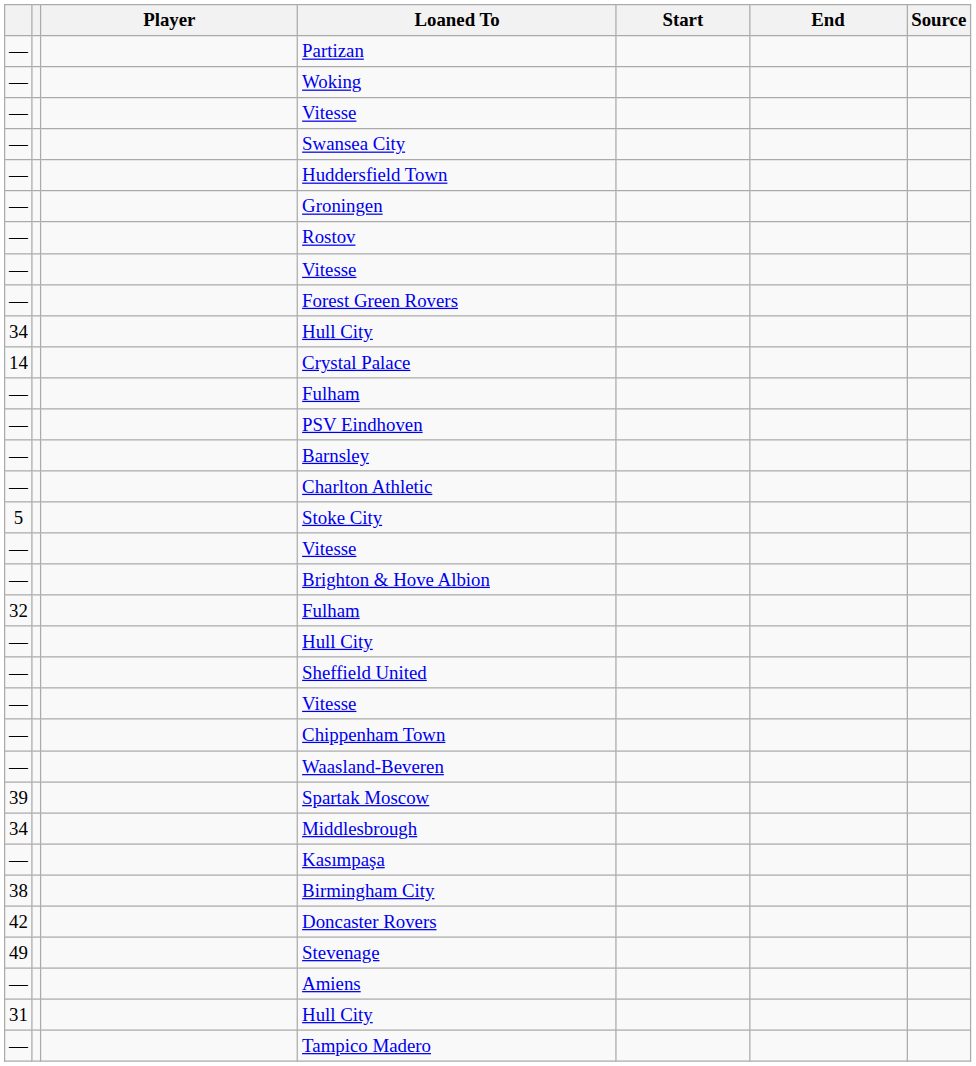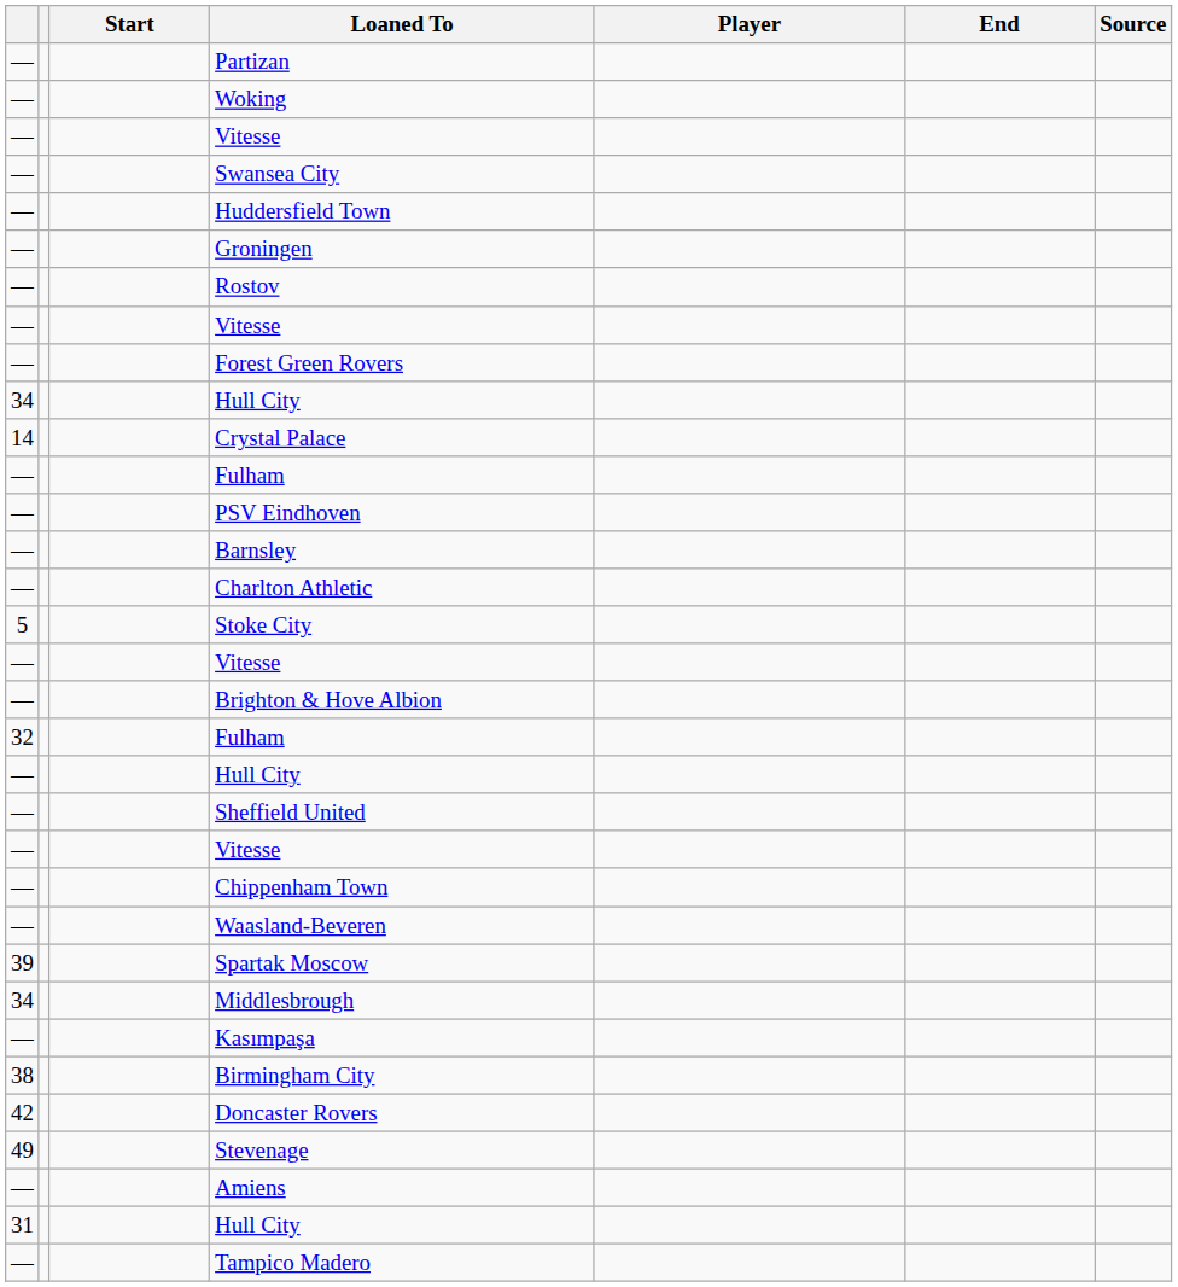 <table class="wikitable plainrowheaders sortable" style="font-size:95%">
 <tr>
 <th></th>
 <th></th>
+<th scope="col" style="width:100px;">Start</th>
+<th scope="col" style="width:250px;">Loaned To</th>
 <th scope="col" style="width:200px;">Player</th>
-<th scope="col" style="width:250px;">Loaned To</th>
-<th scope="col" style="width:100px;">Start</th>
 <th scope="col" style="width:120px;">End</th>
 <th>Source</th>
 </tr>
 <tr>
 <td align=center>—</td>
 <td align=center></td>
+<td align=center></td>
+<td> <a href='#'>Partizan</a></td>
 <td></td>
-<td> <a href='#'>Partizan</a></td>
-<td align=center></td>
 <td align=center></td>
 <td align=center></td>
 </tr>
 <tr>
 <td align=center>—</td>
 <td align=center></td>
+<td align=center></td>
+<td> <a href='#'>Woking</a></td>
 <td></td>
-<td> <a href='#'>Woking</a></td>
-<td align=center></td>
 <td align=center></td>
 <td align=center></td>
 </tr>
 <tr>
 <td align=center>—</td>
 <td align=center></td>
+<td align=center></td>
+<td> <a href='#'>Vitesse</a></td>
 <td></td>
-<td> <a href='#'>Vitesse</a></td>
-<td align=center></td>
 <td align=center></td>
 <td align=center></td>
 </tr>
 <tr>
 <td align=center>—</td>
 <td align=center></td>
+<td align=center></td>
+<td> <a href='#'>Swansea City</a></td>
 <td></td>
-<td> <a href='#'>Swansea City</a></td>
-<td align=center></td>
 <td align=center></td>
 <td align=center></td>
 </tr>
 <tr>
 <td align=center>—</td>
 <td align=center></td>
+<td align=center></td>
+<td> <a href='#'>Huddersfield Town</a></td>
 <td></td>
-<td> <a href='#'>Huddersfield Town</a></td>
-<td align=center></td>
 <td align=center> </td>
 <td align=center></td>
 </tr>
 <tr>
 <td align=center>—</td>
 <td align=center></td>
+<td align=center></td>
+<td> <a href='#'>Groningen</a></td>
 <td></td>
-<td> <a href='#'>Groningen</a></td>
-<td align=center></td>
 <td align=center> </td>
 <td align=center></td>
 </tr>
 <tr>
 <td align=center>—</td>
 <td align=center></td>
+<td align=center></td>
+<td> <a href='#'>Rostov</a></td>
 <td></td>
-<td> <a href='#'>Rostov</a></td>
-<td align=center></td>
 <td align=center> </td>
 <td align=center></td>
 </tr>
 <tr>
 <td align=center>—</td>
 <td align=center></td>
+<td align=center></td>
+<td> <a href='#'>Vitesse</a></td>
 <td></td>
-<td> <a href='#'>Vitesse</a></td>
-<td align=center></td>
 <td align=center> </td>
 <td align=center></td>
 </tr>
 <tr>
 <td align=center>—</td>
 <td align=center></td>
+<td align=center></td>
+<td> <a href='#'>Forest Green Rovers</a></td>
 <td></td>
-<td> <a href='#'>Forest Green Rovers</a></td>
-<td align=center></td>
 <td align=center></td>
 <td align=center></td>
 </tr>
 <tr>
 <td align=center>34</td>
 <td align=center></td>
+<td align=center></td>
+<td> <a href='#'>Hull City</a></td>
 <td></td>
-<td> <a href='#'>Hull City</a></td>
-<td align=center></td>
 <td align=center></td>
 <td align=center></td>
 </tr>
 <tr>
 <td align=center>14</td>
 <td align=center></td>
+<td align=center></td>
+<td> <a href='#'>Crystal Palace</a></td>
 <td></td>
-<td> <a href='#'>Crystal Palace</a></td>
-<td align=center></td>
 <td align=center></td>
 <td align=center></td>
 </tr>
 <tr>
 <td align=center>—</td>
 <td align=center></td>
+<td align=center></td>
+<td> <a href='#'>Fulham</a></td>
 <td></td>
-<td> <a href='#'>Fulham</a></td>
-<td align=center></td>
 <td align=center></td>
 <td align=center></td>
 </tr>
 <tr>
 <td align=center>—</td>
 <td align=center></td>
+<td align=center></td>
+<td> <a href='#'>PSV Eindhoven</a></td>
 <td></td>
-<td> <a href='#'>PSV Eindhoven</a></td>
-<td align=center></td>
 <td align=center></td>
 <td align=center></td>
 </tr>
 <tr>
 <td align=center>—</td>
 <td align=center></td>
+<td align=center></td>
+<td> <a href='#'>Barnsley</a></td>
 <td></td>
-<td> <a href='#'>Barnsley</a></td>
-<td align=center></td>
 <td align=center> </td>
 <td align=center></td>
 </tr>
 <tr>
 <td align=center>—</td>
 <td align=center></td>
+<td align=center></td>
+<td> <a href='#'>Charlton Athletic</a></td>
 <td></td>
-<td> <a href='#'>Charlton Athletic</a></td>
-<td align=center></td>
 <td align=center></td>
 <td align=center></td>
 </tr>
 <tr>
 <td align=center>5</td>
 <td align=center></td>
+<td align=center></td>
+<td> <a href='#'>Stoke City</a></td>
 <td></td>
-<td> <a href='#'>Stoke City</a></td>
-<td align=center></td>
 <td align=center></td>
 <td align=center></td>
 </tr>
 <tr>
 <td align=center>—</td>
 <td align=center></td>
+<td align=center></td>
+<td> <a href='#'>Vitesse</a></td>
 <td></td>
-<td> <a href='#'>Vitesse</a></td>
-<td align=center></td>
 <td align=center></td>
 <td align=center></td>
 </tr>
 <tr>
 <td align=center>—</td>
 <td align=center></td>
+<td align=center></td>
+<td> <a href='#'>Brighton & Hove Albion</a></td>
 <td></td>
-<td> <a href='#'>Brighton & Hove Albion</a></td>
-<td align=center></td>
 <td align=center> </td>
 <td align=center></td>
 </tr>
 <tr>
 <td align=center>32</td>
 <td align=center></td>
+<td align=center></td>
+<td> <a href='#'>Fulham</a></td>
 <td></td>
-<td> <a href='#'>Fulham</a></td>
-<td align=center></td>
 <td align=center></td>
 <td align=center></td>
 </tr>
 <tr>
 <td align=center>—</td>
 <td align=center></td>
+<td align=center></td>
+<td> <a href='#'>Hull City</a></td>
 <td></td>
-<td> <a href='#'>Hull City</a></td>
-<td align=center></td>
 <td align=center></td>
 <td align=center></td>
 </tr>
 <tr>
 <td align=center>—</td>
 <td align=center></td>
+<td align=center></td>
+<td> <a href='#'>Sheffield United</a></td>
 <td></td>
-<td> <a href='#'>Sheffield United</a></td>
-<td align=center></td>
 <td align=center></td>
 <td align=center></td>
 </tr>
 <tr>
 <td align=center>—</td>
 <td align=center></td>
+<td align=center></td>
+<td> <a href='#'>Vitesse</a></td>
 <td></td>
-<td> <a href='#'>Vitesse</a></td>
-<td align=center></td>
 <td align=center></td>
 <td align=center></td>
 </tr>
 <tr>
 <td align=center>—</td>
 <td align=center></td>
+<td align=center></td>
+<td> <a href='#'>Chippenham Town</a></td>
 <td></td>
-<td> <a href='#'>Chippenham Town</a></td>
-<td align=center></td>
 <td align=center></td>
 <td align=center></td>
 </tr>
 <tr>
 <td align=center>—</td>
 <td align=center></td>
+<td align=center></td>
+<td> <a href='#'>Waasland-Beveren</a></td>
 <td></td>
-<td> <a href='#'>Waasland-Beveren</a></td>
-<td align=center></td>
 <td align=center></td>
 <td align=center></td>
 </tr>
 <tr>
 <td align=center>39</td>
 <td align=center></td>
+<td align=center></td>
+<td> <a href='#'>Spartak Moscow</a></td>
 <td></td>
-<td> <a href='#'>Spartak Moscow</a></td>
-<td align=center></td>
 <td align=center></td>
 <td align=center></td>
 </tr>
 <tr>
 <td align=center>34</td>
 <td align=center></td>
+<td align=center></td>
+<td> <a href='#'>Middlesbrough</a></td>
 <td></td>
-<td> <a href='#'>Middlesbrough</a></td>
-<td align=center></td>
 <td align=center></td>
 <td align=center></td>
 </tr>
 <tr>
 <td align=center>—</td>
 <td align=center></td>
+<td align=center></td>
+<td> <a href='#'>Kasımpaşa</a></td>
 <td></td>
-<td> <a href='#'>Kasımpaşa</a></td>
-<td align=center></td>
 <td align=center></td>
 <td align=center></td>
 </tr>
 <tr>
 <td align=center>38</td>
 <td align=center></td>
+<td align=center></td>
+<td> <a href='#'>Birmingham City</a></td>
 <td></td>
-<td> <a href='#'>Birmingham City</a></td>
-<td align=center></td>
 <td align=center></td>
 <td align=center></td>
 </tr>
 <tr>
 <td align=center>42</td>
 <td align=center></td>
+<td align=center></td>
+<td> <a href='#'>Doncaster Rovers</a></td>
 <td></td>
-<td> <a href='#'>Doncaster Rovers</a></td>
-<td align=center></td>
 <td align=center> </td>
 <td align=center></td>
 </tr>
 <tr>
 <td align=center>49</td>
 <td align=center></td>
+<td align=center></td>
+<td> <a href='#'>Stevenage</a></td>
 <td></td>
-<td> <a href='#'>Stevenage</a></td>
-<td align=center></td>
 <td align=center></td>
 <td align=center></td>
 </tr>
 <tr>
 <td align=center>—</td>
 <td align=center></td>
+<td align=center></td>
+<td> <a href='#'>Amiens</a></td>
 <td></td>
-<td> <a href='#'>Amiens</a></td>
-<td align=center></td>
 <td align=center> </td>
 <td align=center></td>
 </tr>
 <tr>
 <td align=center>31</td>
 <td align=center></td>
+<td align=center></td>
+<td> <a href='#'>Hull City</a></td>
 <td></td>
-<td> <a href='#'>Hull City</a></td>
-<td align=center></td>
 <td align=center></td>
 <td align=center></td>
 </tr>
 <tr>
 <td align=center>—</td>
 <td align=center></td>
+<td align=center></td>
+<td> <a href='#'>Tampico Madero</a></td>
 <td></td>
-<td> <a href='#'>Tampico Madero</a></td>
-<td align=center></td>
 <td align=center></td>
 <td align=center></td>
 </tr>
 </table>
